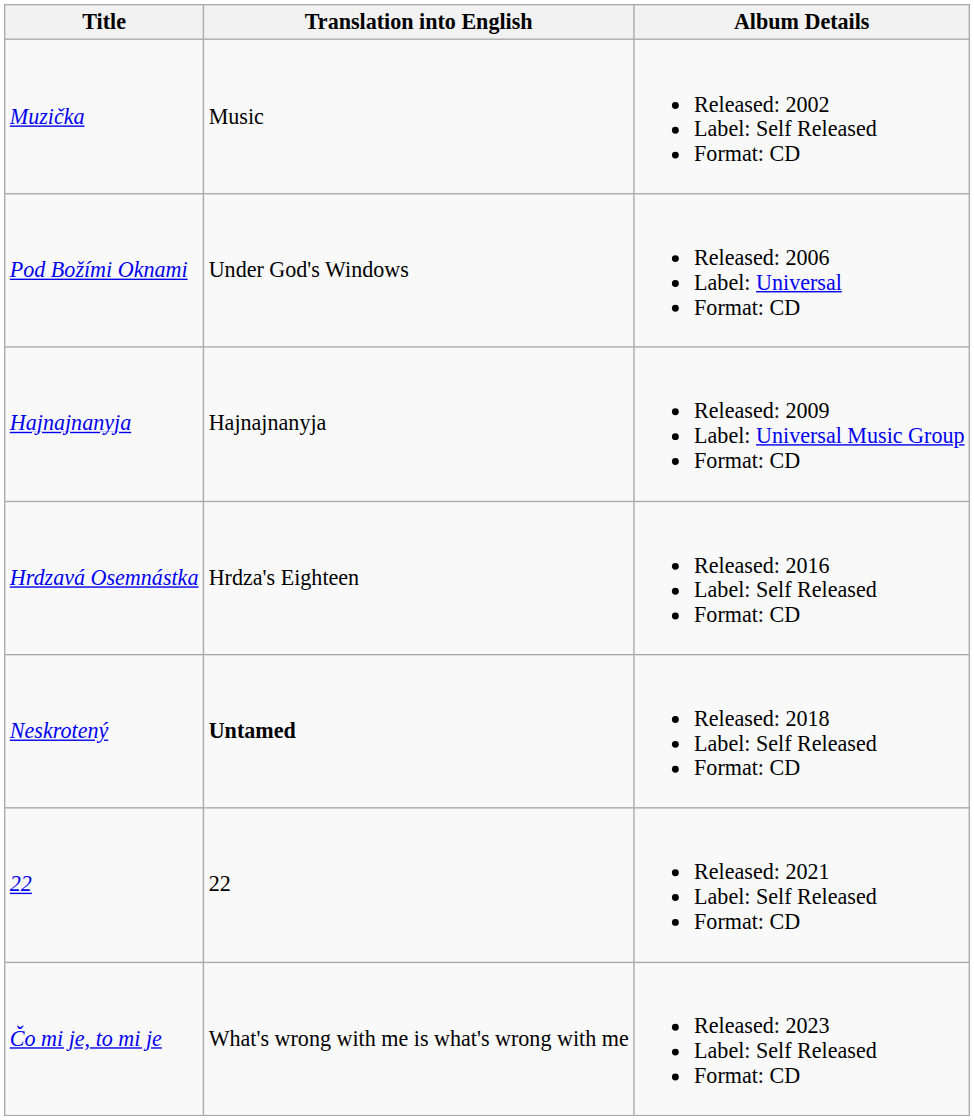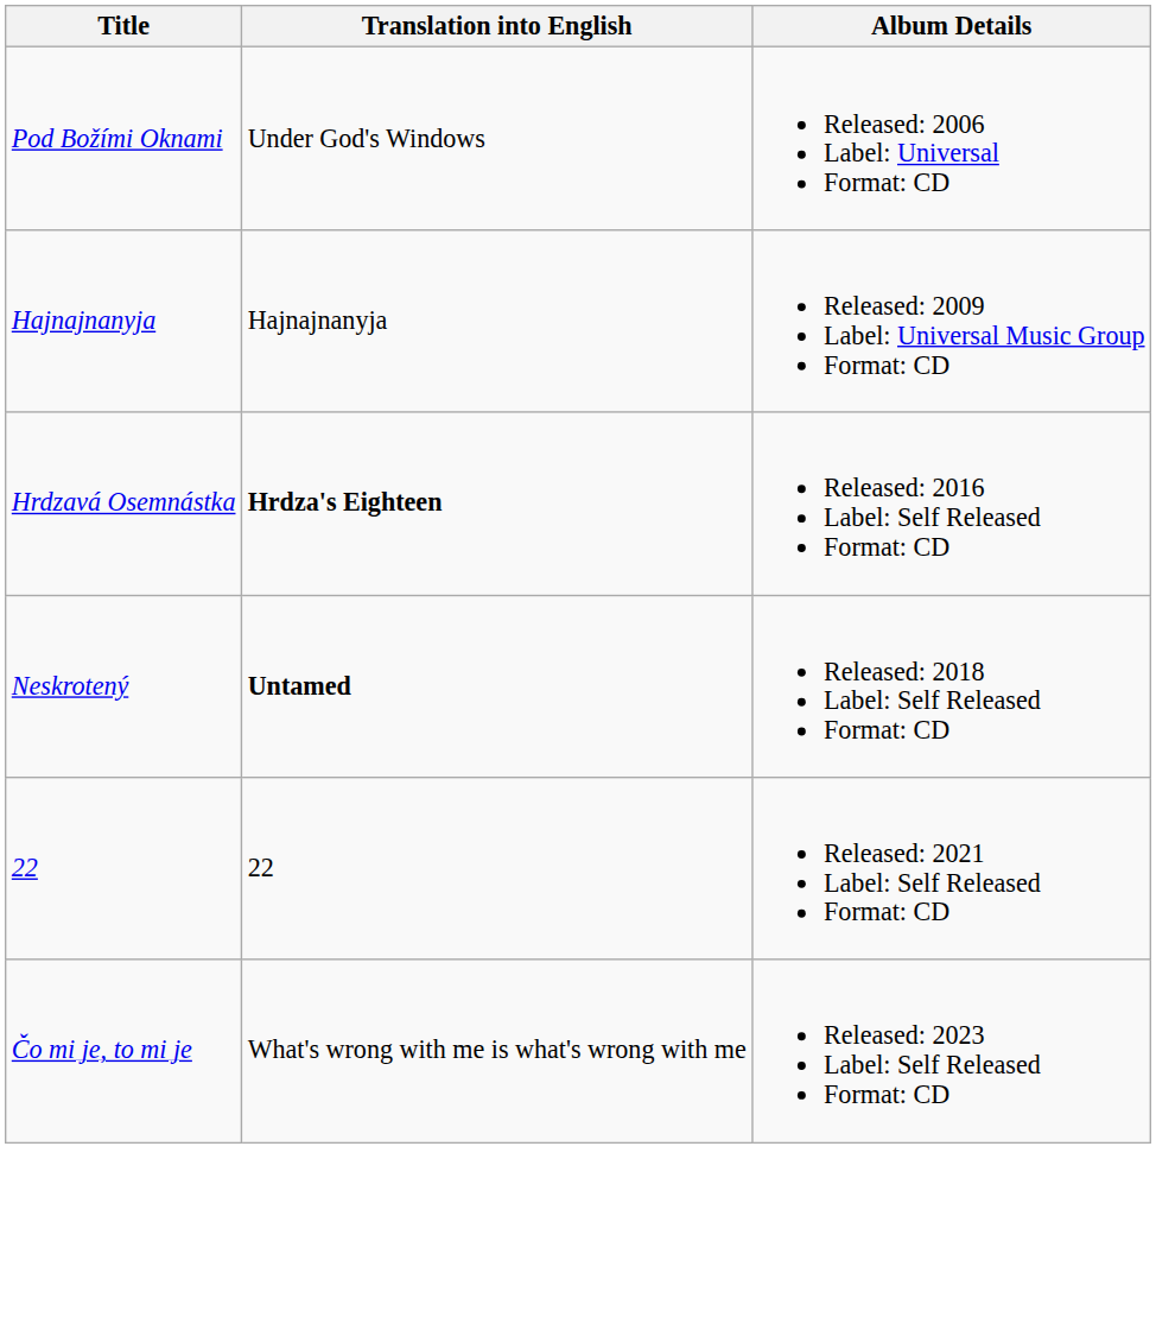 <table class="wikitable">
 <tr>
 <th>Title</th>
 <th>Translation into English</th>
 <th>Album Details</th>
-</tr>
-<tr>
-<td><em><a href='#'>Muzička</a></em></td>
-<td>Music</td>
-<td><br><ul><li>Released: 2002</li><li>Label: Self Released</li><li>Format: CD</li></ul></td>
 </tr>
 <tr>
 <td><em><a href='#'>Pod Božími Oknami</a></em></td>
 <td>Under God's Windows</td>
 <td><br><ul><li>Released: 2006</li><li>Label: <a href='#'>Universal</a></li><li>Format: CD</li></ul></td>
 </tr>
 <tr>
 <td><em><a href='#'>Hajnajnanyja</a></em></td>
 <td>Hajnajnanyja</td>
 <td><br><ul><li>Released: 2009</li><li>Label: <a href='#'>Universal Music Group</a></li><li>Format: CD</li></ul></td>
 </tr>
 <tr>
 <td><em><a href='#'>Hrdzavá Osemnástka</a></em></td>
-<td>Hrdza's Eighteen</td>
+<td><strong>Hrdza's Eighteen</strong></td>
 <td><br><ul><li>Released: 2016</li><li>Label: Self Released</li><li>Format: CD</li></ul></td>
 </tr>
 <tr>
 <td><em><a href='#'>Neskrotený</a></em></td>
 <td><strong>Untamed</strong></td>
 <td><br><ul><li>Released: 2018</li><li>Label: Self Released</li><li>Format: CD</li></ul></td>
 </tr>
 <tr>
 <td><a href='#'><em>22</em></a></td>
 <td>22</td>
 <td><br><ul><li>Released: 2021</li><li>Label: Self Released</li><li>Format: CD</li></ul></td>
 </tr>
 <tr>
 <td><em><a href='#'>Čo mi je, to mi je</a></em></td>
 <td>What's wrong with me is what's wrong with me</td>
 <td><br><ul><li>Released: 2023</li><li>Label: Self Released</li><li>Format: CD</li></ul></td>
 </tr>
 </table>
